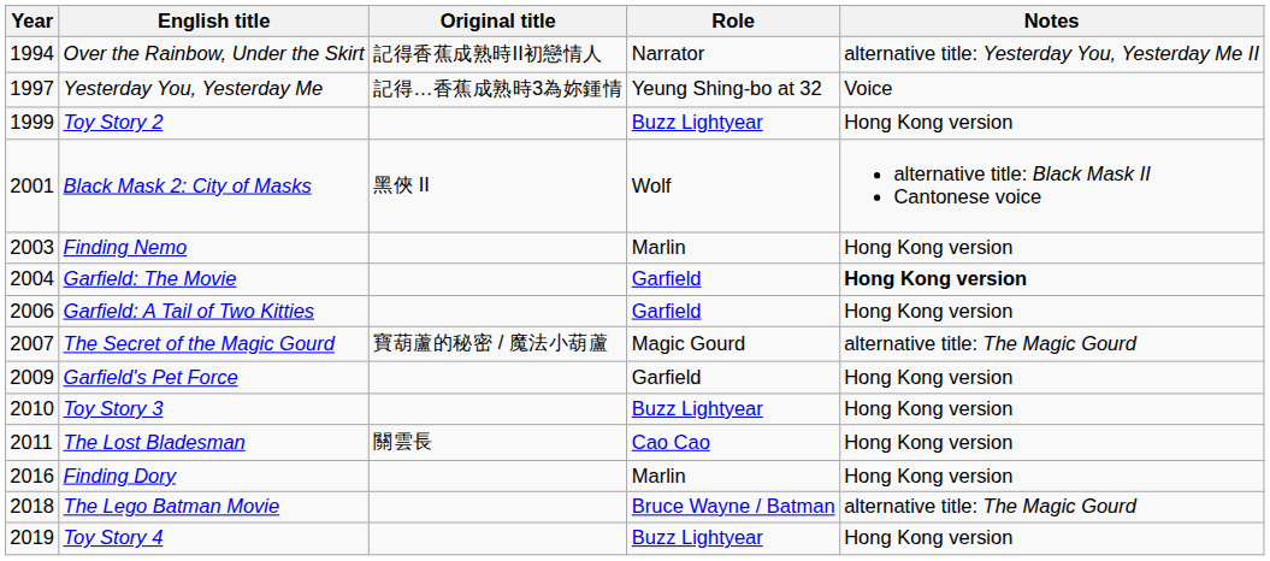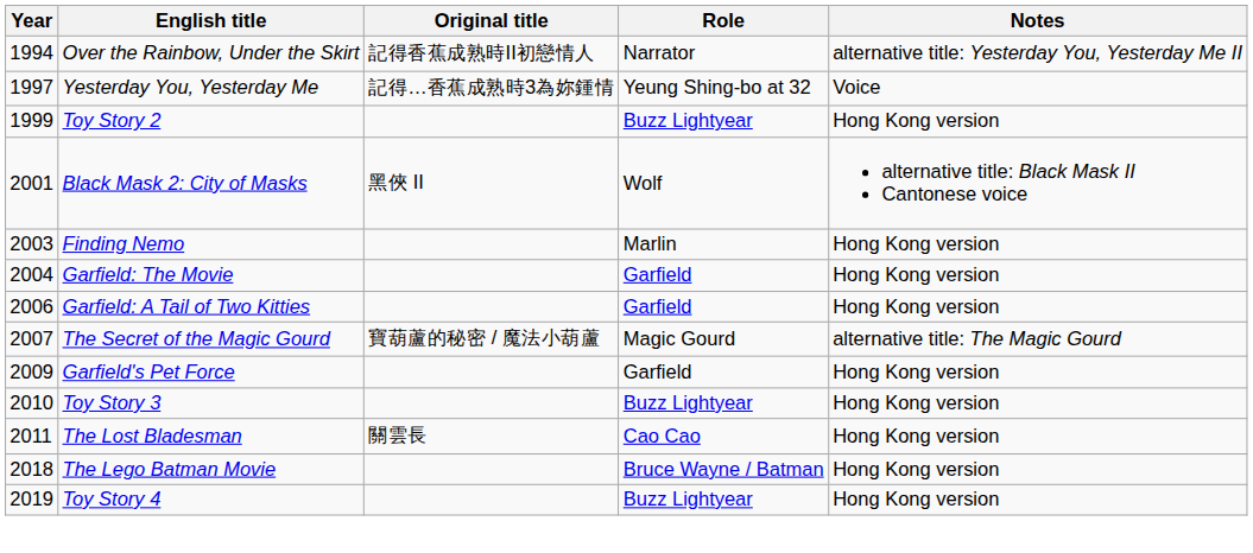 <table class="wikitable sortable">
 <tr>
 <th>Year</th>
 <th>English title</th>
 <th>Original title</th>
 <th>Role</th>
 <th class="unsortable">Notes</th>
 </tr>
 <tr>
 <td>1994</td>
 <td><em>Over the Rainbow, Under the Skirt</em></td>
 <td>記得香蕉成熟時II初戀情人</td>
 <td>Narrator</td>
 <td>alternative title: <em> Yesterday You, Yesterday Me II</em></td>
 </tr>
 <tr>
 <td>1997</td>
 <td><em>Yesterday You, Yesterday Me</em></td>
 <td>記得…香蕉成熟時3為妳鍾情</td>
 <td>Yeung Shing-bo at 32</td>
 <td>Voice</td>
 </tr>
 <tr>
 <td>1999</td>
 <td><em><a href='#'>Toy Story 2</a></em></td>
 <td></td>
 <td><a href='#'>Buzz Lightyear</a></td>
 <td>Hong Kong version</td>
 </tr>
 <tr>
 <td>2001</td>
 <td><em><a href='#'>Black Mask 2: City of Masks</a></em></td>
 <td>黑俠 II</td>
 <td>Wolf</td>
 <td><ul><li>alternative title: <em>Black Mask II</em></li><li>Cantonese voice</li></ul></td>
 </tr>
 <tr>
 <td>2003</td>
 <td><em><a href='#'>Finding Nemo</a></em></td>
 <td></td>
 <td>Marlin</td>
 <td>Hong Kong version</td>
 </tr>
 <tr>
 <td>2004</td>
 <td><em><a href='#'>Garfield: The Movie</a></em></td>
 <td></td>
 <td><a href='#'>Garfield</a></td>
-<td><strong>Hong Kong version</strong></td>
+<td>Hong Kong version</td>
 </tr>
 <tr>
 <td>2006</td>
 <td><em><a href='#'>Garfield: A Tail of Two Kitties</a></em></td>
 <td></td>
 <td><a href='#'>Garfield</a></td>
 <td>Hong Kong version</td>
 </tr>
 <tr>
 <td>2007</td>
 <td><em><a href='#'>The Secret of the Magic Gourd</a></em></td>
 <td>寶葫蘆的秘密 / 魔法小葫蘆</td>
 <td>Magic Gourd</td>
 <td>alternative title: <em>The Magic Gourd</em></td>
 </tr>
 <tr>
 <td>2009</td>
 <td><em><a href='#'>Garfield's Pet Force</a></em></td>
 <td></td>
 <td>Garfield</td>
 <td>Hong Kong version</td>
 </tr>
 <tr>
 <td>2010</td>
 <td><em><a href='#'>Toy Story 3</a></em></td>
 <td></td>
 <td><a href='#'>Buzz Lightyear</a></td>
 <td>Hong Kong version</td>
 </tr>
 <tr>
 <td>2011</td>
 <td><em><a href='#'>The Lost Bladesman</a></em></td>
 <td>關雲長</td>
 <td><a href='#'>Cao Cao</a></td>
 <td>Hong Kong version</td>
 </tr>
 <tr>
-<td>2016</td>
-<td><em><a href='#'>Finding Dory</a></em></td>
-<td></td>
-<td>Marlin</td>
-<td>Hong Kong version</td>
-</tr>
-<tr>
 <td>2018</td>
 <td><em><a href='#'>The Lego Batman Movie</a></em></td>
 <td></td>
 <td><a href='#'>Bruce Wayne / Batman</a></td>
-<td>alternative title: <em>The Magic Gourd</em></td>
+<td>Hong Kong version</td>
 </tr>
 <tr>
 <td>2019</td>
 <td><em><a href='#'>Toy Story 4</a></em></td>
 <td></td>
 <td><a href='#'>Buzz Lightyear</a></td>
 <td>Hong Kong version</td>
 </tr>
 </table>
